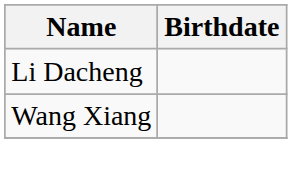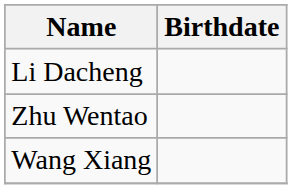 <table class="wikitable" style="text-align: left">
 <tr>
 <th>Name</th>
 <th>Birthdate</th>
 </tr>
 <tr>
 <td> Li Dacheng</td>
 <td></td>
 </tr>
 <tr>
+<td> Zhu Wentao</td>
+<td></td>
+</tr>
+<tr>
 <td> Wang Xiang</td>
 <td></td>
 </tr>
 <tr>
 </tr>
 </table>
